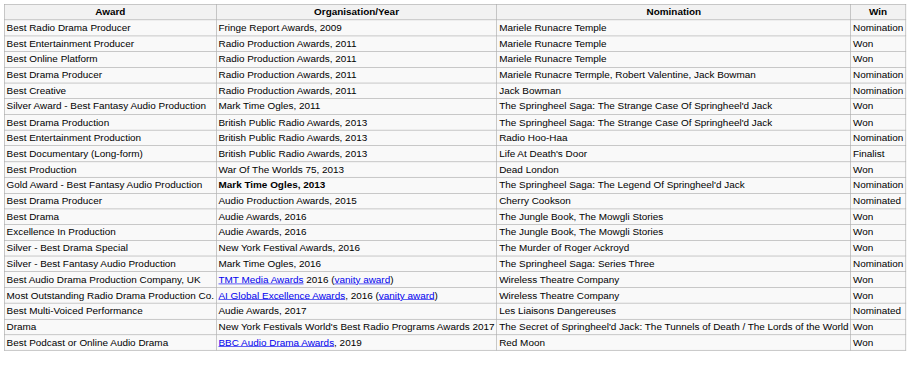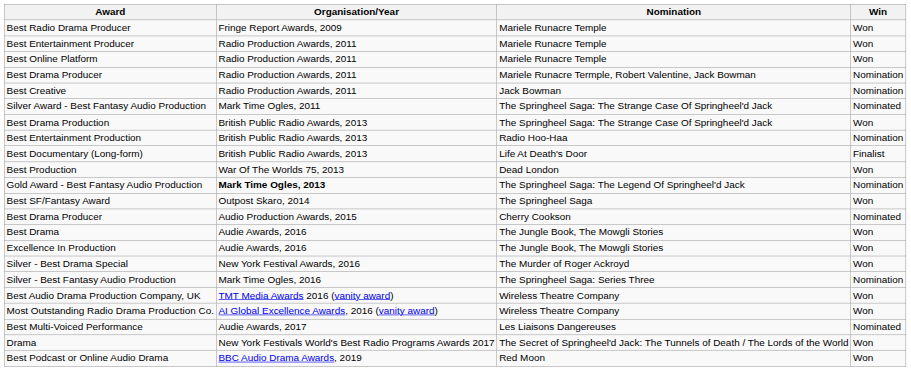 <table class="wikitable">
 <tr>
 <th>Award</th>
 <th>Organisation/Year</th>
 <th>Nomination</th>
 <th>Win</th>
 </tr>
 <tr>
 <td>Best Radio Drama Producer</td>
 <td>Fringe Report Awards, 2009</td>
 <td>Mariele Runacre Temple</td>
-<td>Nomination</td>
+<td>Won</td>
 </tr>
 <tr>
 <td>Best Entertainment Producer</td>
 <td>Radio Production Awards, 2011</td>
 <td>Mariele Runacre Temple</td>
 <td>Won</td>
 </tr>
 <tr>
 <td>Best Online Platform</td>
 <td>Radio Production Awards, 2011</td>
 <td>Mariele Runacre Temple</td>
 <td>Won</td>
 </tr>
 <tr>
 <td>Best Drama Producer</td>
 <td>Radio Production Awards, 2011</td>
 <td>Mariele Runacre Termple, Robert Valentine, Jack Bowman</td>
 <td>Nomination</td>
 </tr>
 <tr>
 <td>Best Creative</td>
 <td>Radio Production Awards, 2011</td>
 <td>Jack Bowman</td>
 <td>Nomination</td>
 </tr>
 <tr>
 <td>Silver Award - Best Fantasy Audio Production</td>
 <td>Mark Time Ogles, 2011</td>
 <td>The Springheel Saga: The Strange Case Of Springheel'd Jack</td>
-<td>Won</td>
+<td>Nominated</td>
 </tr>
 <tr>
 <td>Best Drama Production</td>
 <td>British Public Radio Awards, 2013</td>
 <td>The Springheel Saga: The Strange Case Of Springheel'd Jack</td>
 <td>Won</td>
 </tr>
 <tr>
 <td>Best Entertainment Production</td>
 <td>British Public Radio Awards, 2013</td>
 <td>Radio Hoo-Haa</td>
 <td>Nomination </td>
 </tr>
 <tr>
 <td>Best Documentary (Long-form)</td>
 <td>British Public Radio Awards, 2013</td>
 <td>Life At Death's Door</td>
 <td>Finalist</td>
 </tr>
 <tr>
 <td>Best Production</td>
 <td>War Of The Worlds 75, 2013</td>
 <td>Dead London</td>
 <td>Won</td>
 </tr>
 <tr>
 <td>Gold Award - Best Fantasy Audio Production</td>
 <td><strong>Mark Time Ogles, 2013</strong></td>
 <td>The Springheel Saga: The Legend Of Springheel'd Jack</td>
 <td>Nomination</td>
+</tr>
+<tr>
+<td>Best SF/Fantasy Award</td>
+<td>Outpost Skaro, 2014</td>
+<td>The Springheel Saga</td>
+<td>Won</td>
 </tr>
 <tr>
 <td>Best Drama Producer</td>
 <td>Audio Production Awards, 2015</td>
 <td>Cherry Cookson</td>
 <td>Nominated</td>
 </tr>
 <tr>
 <td>Best Drama</td>
 <td>Audie Awards, 2016</td>
 <td>The Jungle Book, The Mowgli Stories</td>
 <td>Won</td>
 </tr>
 <tr>
 <td>Excellence In Production</td>
 <td>Audie Awards, 2016</td>
 <td>The Jungle Book, The Mowgli Stories</td>
 <td>Won</td>
 </tr>
 <tr>
 <td>Silver - Best Drama Special</td>
 <td>New York Festival Awards, 2016</td>
 <td>The Murder of Roger Ackroyd</td>
 <td>Won</td>
 </tr>
 <tr>
 <td>Silver - Best Fantasy Audio Production</td>
 <td>Mark Time Ogles, 2016</td>
 <td>The Springheel Saga: Series Three</td>
 <td>Nomination</td>
 </tr>
 <tr>
 <td>Best Audio Drama Production Company, UK</td>
 <td><a href='#'>TMT Media Awards</a> 2016 (<a href='#'>vanity award</a>)</td>
 <td>Wireless Theatre Company</td>
 <td>Won</td>
 </tr>
 <tr>
 <td>Most Outstanding Radio Drama Production Co.</td>
 <td><a href='#'>AI Global Excellence Awards</a>, 2016 (<a href='#'>vanity award</a>)</td>
 <td>Wireless Theatre Company</td>
 <td>Won</td>
 </tr>
 <tr>
 <td>Best Multi-Voiced Performance</td>
 <td>Audie Awards, 2017</td>
 <td>Les Liaisons Dangereuses</td>
 <td>Nominated</td>
 </tr>
 <tr>
 <td>Drama</td>
 <td>New York Festivals World's Best Radio Programs Awards 2017</td>
 <td>The Secret of Springheel'd Jack: The Tunnels of Death / The Lords of the World</td>
 <td>Won</td>
 </tr>
 <tr>
 <td>Best Podcast or Online Audio Drama</td>
 <td><a href='#'>BBC Audio Drama Awards</a>, 2019</td>
 <td>Red Moon</td>
 <td>Won</td>
 </tr>
 </table>
